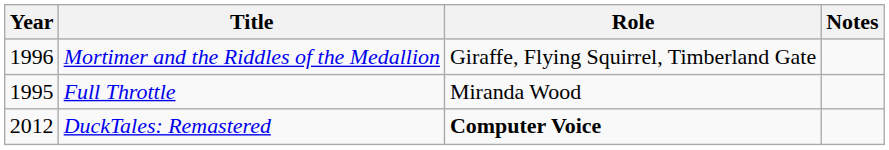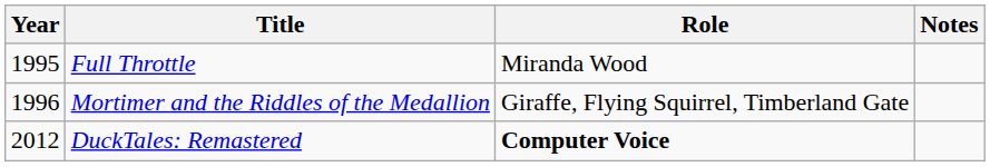 <table class="wikitable sortable">
 <tr>
 <th>Year</th>
 <th>Title</th>
 <th>Role</th>
 <th>Notes</th>
 </tr>
 <tr>
+<td>1995</td>
+<td><em><a href='#'>Full Throttle</a></em></td>
+<td>Miranda Wood</td>
+<td></td>
+</tr>
+<tr>
 <td>1996</td>
 <td><em><a href='#'>Mortimer and the Riddles of the Medallion</a></em></td>
 <td>Giraffe, Flying Squirrel, Timberland Gate</td>
-<td></td>
-</tr>
-<tr>
-<td>1995</td>
-<td><em><a href='#'>Full Throttle</a></em></td>
-<td>Miranda Wood</td>
 <td></td>
 </tr>
 <tr>
 <td>2012</td>
 <td><em><a href='#'>DuckTales: Remastered</a></em></td>
 <td><strong>Computer Voice</strong></td>
 <td></td>
 </tr>
 </table>
